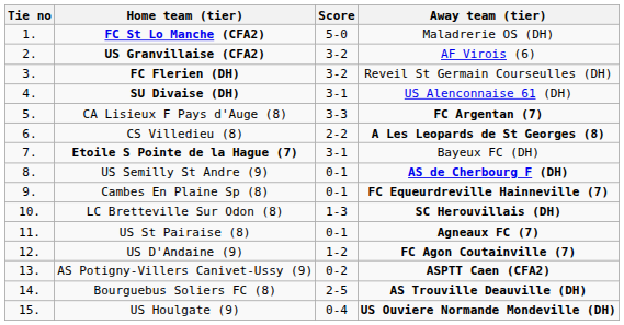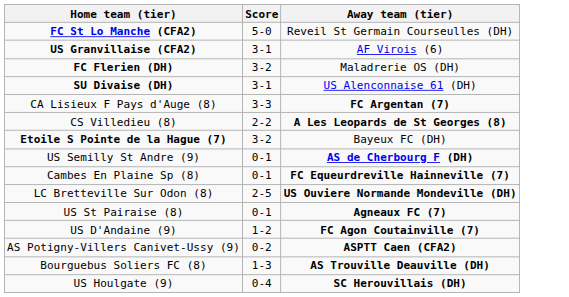 <table class="wikitable" style="text-align: center">
 <tr>
-<th>Tie no</th>
 <th>Home team (tier)</th>
 <th>Score</th>
 <th>Away team (tier)</th>
 </tr>
 <tr>
-<td>1.</td>
 <td><strong><a href='#'>FC St Lo Manche</a> (CFA2)</strong></td>
 <td>5-0</td>
+<td>Reveil St Germain Courseulles (DH)</td>
+</tr>
+<tr>
+<td><strong>US Granvillaise (CFA2)</strong></td>
+<td>3-1 </td>
+<td><a href='#'>AF Virois</a> (6)</td>
+</tr>
+<tr>
+<td><strong>FC Flerien (DH)</strong></td>
+<td>3-2</td>
 <td>Maladrerie OS (DH)</td>
 </tr>
 <tr>
-<td>2.</td>
-<td><strong>US Granvillaise (CFA2)</strong></td>
-<td>3-2</td>
-<td><a href='#'>AF Virois</a> (6)</td>
-</tr>
-<tr>
-<td>3.</td>
-<td><strong>FC Flerien (DH)</strong></td>
-<td>3-2</td>
-<td>Reveil St Germain Courseulles (DH)</td>
-</tr>
-<tr>
-<td>4.</td>
 <td><strong>SU Divaise (DH)</strong></td>
 <td>3-1</td>
 <td><a href='#'>US Alenconnaise 61</a> (DH)</td>
 </tr>
 <tr>
-<td>5.</td>
 <td>CA Lisieux F Pays d'Auge (8)</td>
 <td>3-3 </td>
 <td><strong>FC Argentan (7)</strong></td>
 </tr>
 <tr>
-<td>6.</td>
 <td>CS Villedieu (8)</td>
 <td>2-2 </td>
 <td><strong>A Les Leopards de St Georges (8)</strong></td>
 </tr>
 <tr>
-<td>7.</td>
 <td><strong>Etoile S Pointe de la Hague (7)</strong></td>
-<td>3-1 </td>
+<td>3-2</td>
 <td>Bayeux FC (DH)</td>
 </tr>
 <tr>
-<td>8.</td>
 <td>US Semilly St Andre (9)</td>
 <td>0-1</td>
 <td><strong><a href='#'>AS de Cherbourg F</a> (DH)</strong></td>
 </tr>
 <tr>
-<td>9.</td>
 <td>Cambes En Plaine Sp (8)</td>
 <td>0-1 </td>
 <td><strong>FC Equeurdreville Hainneville (7)</strong></td>
 </tr>
 <tr>
-<td>10.</td>
 <td>LC Bretteville Sur Odon (8)</td>
-<td>1-3</td>
-<td><strong>SC Herouvillais (DH)</strong></td>
+<td>2-5</td>
+<td><strong>US Ouviere Normande Mondeville (DH)</strong></td>
 </tr>
 <tr>
-<td>11.</td>
 <td>US St Pairaise (8)</td>
 <td>0-1</td>
 <td><strong>Agneaux FC (7)</strong></td>
 </tr>
 <tr>
-<td>12.</td>
 <td>US D'Andaine (9)</td>
 <td>1-2</td>
 <td><strong>FC Agon Coutainville (7)</strong></td>
 </tr>
 <tr>
-<td>13.</td>
 <td>AS Potigny-Villers Canivet-Ussy (9)</td>
 <td>0-2</td>
 <td><strong>ASPTT Caen (CFA2)</strong></td>
 </tr>
 <tr>
-<td>14.</td>
 <td>Bourguebus Soliers FC (8)</td>
-<td>2-5</td>
+<td>1-3</td>
 <td><strong>AS Trouville Deauville (DH)</strong></td>
 </tr>
 <tr>
-<td>15.</td>
 <td>US Houlgate (9)</td>
 <td>0-4</td>
-<td><strong>US Ouviere Normande Mondeville (DH)</strong></td>
+<td><strong>SC Herouvillais (DH)</strong></td>
 </tr>
 </table>
